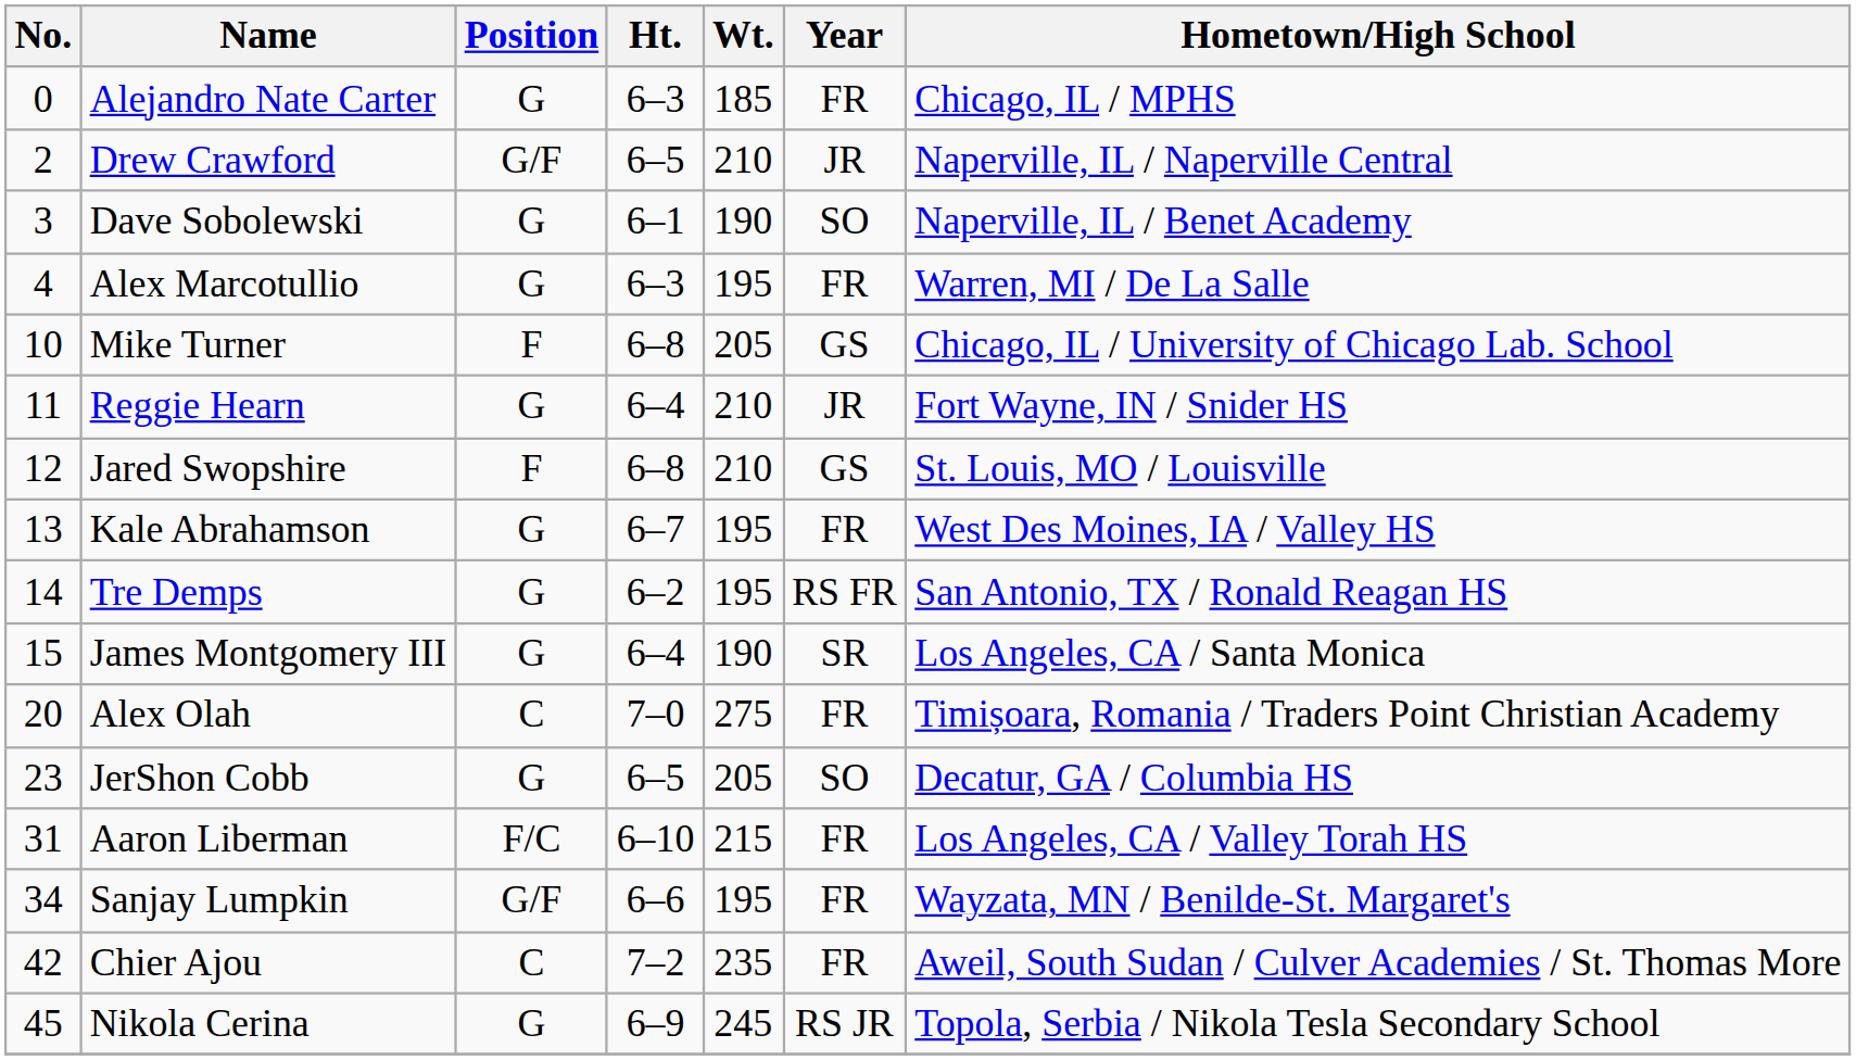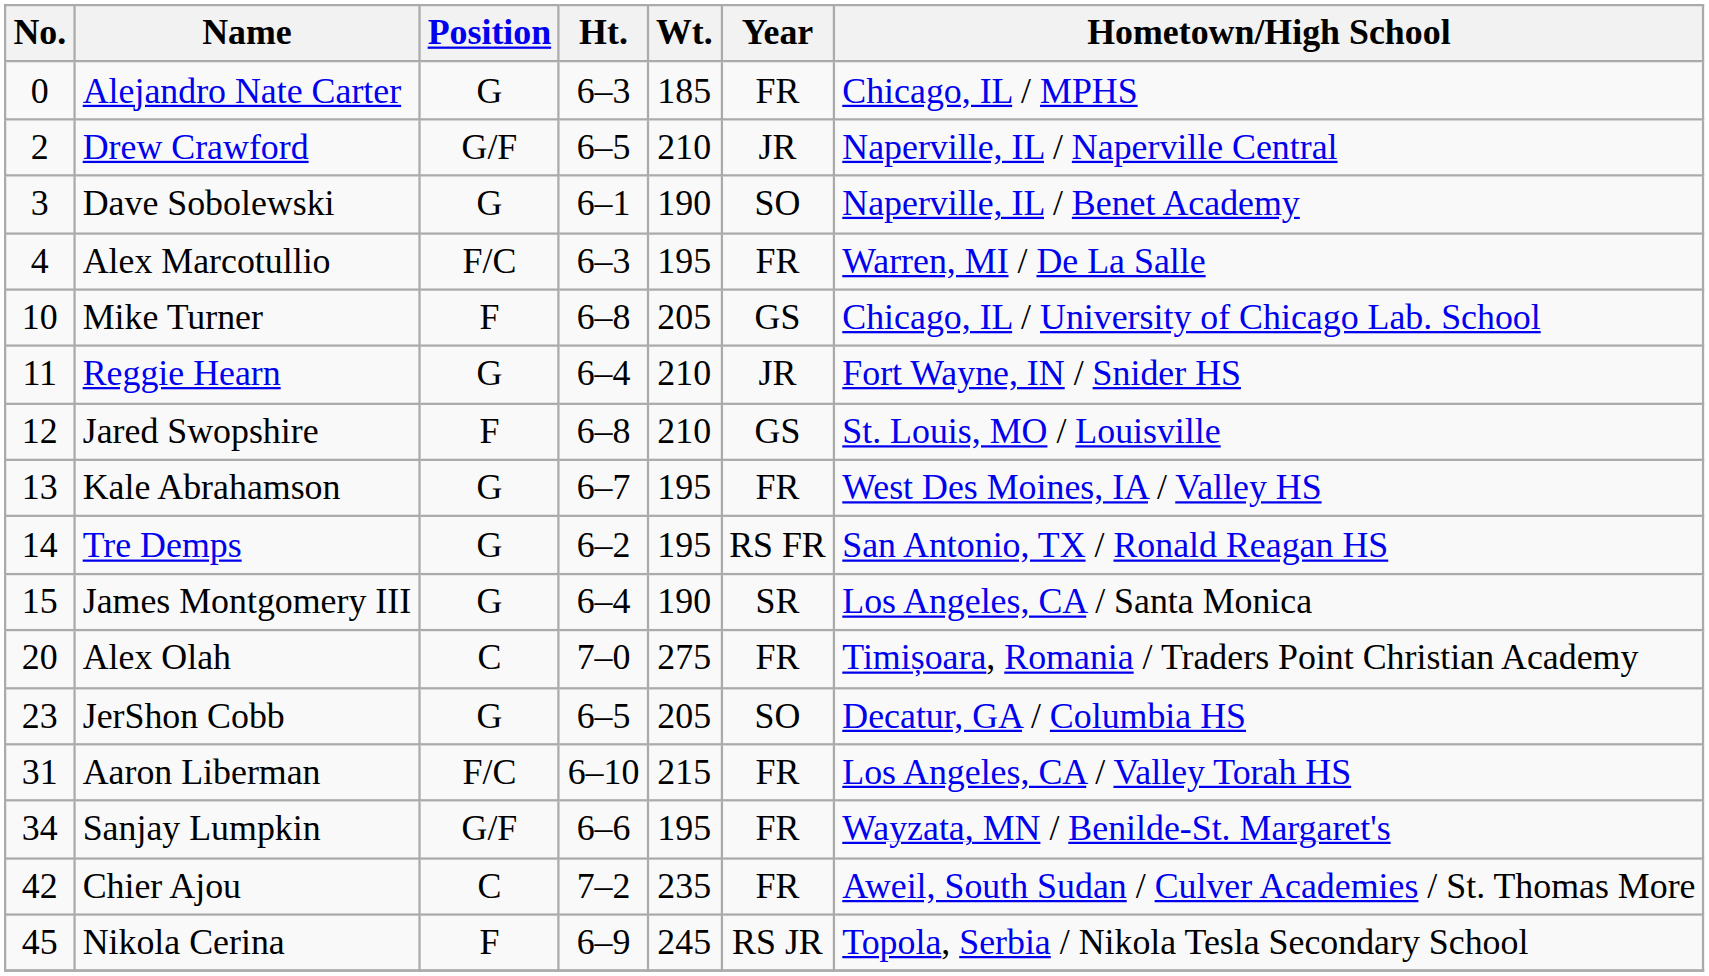 <table class="wikitable" style="text-align:center">
 <tr>
 <th>No.</th>
 <th>Name</th>
 <th><a href='#'>Position</a></th>
 <th>Ht.</th>
 <th>Wt.</th>
 <th>Year</th>
 <th>Hometown/High School</th>
 </tr>
 <tr>
 <td>0</td>
 <td style="text-align:left"><a href='#'>Alejandro Nate Carter</a></td>
 <td>G</td>
 <td>6–3</td>
 <td>185</td>
 <td>FR</td>
 <td style="text-align:left"><a href='#'>Chicago, IL</a> / <a href='#'>MPHS</a></td>
 </tr>
 <tr>
 <td>2</td>
 <td style="text-align:left"><a href='#'>Drew Crawford</a></td>
 <td>G/F</td>
 <td>6–5</td>
 <td>210</td>
 <td>JR</td>
 <td style="text-align:left"><a href='#'>Naperville, IL</a> / <a href='#'>Naperville Central</a></td>
 </tr>
 <tr>
 <td>3</td>
 <td style="text-align:left">Dave Sobolewski</td>
 <td>G</td>
 <td>6–1</td>
 <td>190</td>
 <td>SO</td>
 <td style="text-align:left"><a href='#'>Naperville, IL</a> / <a href='#'>Benet Academy</a></td>
 </tr>
 <tr>
 <td>4</td>
 <td style="text-align:left">Alex Marcotullio</td>
-<td>G</td>
+<td>F/C</td>
 <td>6–3</td>
 <td>195</td>
 <td>FR</td>
 <td style="text-align:left"><a href='#'>Warren, MI</a> / <a href='#'>De La Salle</a></td>
 </tr>
 <tr>
 <td>10</td>
 <td style="text-align:left">Mike Turner</td>
 <td>F</td>
 <td>6–8</td>
 <td>205</td>
 <td>GS</td>
 <td style="text-align:left"><a href='#'>Chicago, IL</a> / <a href='#'>University of Chicago Lab. School</a></td>
 </tr>
 <tr>
 <td>11</td>
 <td style="text-align:left"><a href='#'>Reggie Hearn</a></td>
 <td>G</td>
 <td>6–4</td>
 <td>210</td>
 <td>JR</td>
 <td style="text-align:left"><a href='#'>Fort Wayne, IN</a> / <a href='#'>Snider HS</a></td>
 </tr>
 <tr>
 <td>12</td>
 <td style="text-align:left">Jared Swopshire</td>
 <td>F</td>
 <td>6–8</td>
 <td>210</td>
 <td>GS</td>
 <td style="text-align:left"><a href='#'>St. Louis, MO</a> / <a href='#'>Louisville</a></td>
 </tr>
 <tr>
 <td>13</td>
 <td style="text-align:left">Kale Abrahamson</td>
 <td>G</td>
 <td>6–7</td>
 <td>195</td>
 <td>FR</td>
 <td style="text-align:left"><a href='#'>West Des Moines, IA</a> / <a href='#'>Valley HS</a></td>
 </tr>
 <tr>
 <td>14</td>
 <td style="text-align:left"><a href='#'>Tre Demps</a></td>
 <td>G</td>
 <td>6–2</td>
 <td>195</td>
 <td>RS FR</td>
 <td style="text-align:left"><a href='#'>San Antonio, TX</a> / <a href='#'>Ronald Reagan HS</a></td>
 </tr>
 <tr>
 <td>15</td>
 <td style="text-align:left">James Montgomery III</td>
 <td>G</td>
 <td>6–4</td>
 <td>190</td>
 <td>SR</td>
 <td style="text-align:left"><a href='#'>Los Angeles, CA</a> / Santa Monica</td>
 </tr>
 <tr>
 <td>20</td>
 <td style="text-align:left">Alex Olah</td>
 <td>C</td>
 <td>7–0</td>
 <td>275</td>
 <td>FR</td>
 <td style="text-align:left"><a href='#'>Timișoara</a>, <a href='#'>Romania</a> / Traders Point Christian Academy</td>
 </tr>
 <tr>
 <td>23</td>
 <td style="text-align:left">JerShon Cobb</td>
 <td>G</td>
 <td>6–5</td>
 <td>205</td>
 <td>SO</td>
 <td style="text-align:left"><a href='#'>Decatur, GA</a> / <a href='#'>Columbia HS</a></td>
 </tr>
 <tr>
 <td>31</td>
 <td style="text-align:left">Aaron Liberman</td>
 <td>F/C</td>
 <td>6–10</td>
 <td>215</td>
 <td>FR</td>
 <td style="text-align:left"><a href='#'>Los Angeles, CA</a> / <a href='#'>Valley Torah HS</a></td>
 </tr>
 <tr>
 <td>34</td>
 <td style="text-align:left">Sanjay Lumpkin</td>
 <td>G/F</td>
 <td>6–6</td>
 <td>195</td>
 <td>FR</td>
 <td style="text-align:left"><a href='#'>Wayzata, MN</a> / <a href='#'>Benilde-St. Margaret's</a></td>
 </tr>
 <tr>
 <td>42</td>
 <td style="text-align:left">Chier Ajou</td>
 <td>C</td>
 <td>7–2</td>
 <td>235</td>
 <td>FR</td>
 <td style="text-align:left"><a href='#'>Aweil, South Sudan</a> / <a href='#'>Culver Academies</a> / St. Thomas More</td>
 </tr>
 <tr>
 <td>45</td>
 <td style="text-align:left">Nikola Cerina</td>
-<td>G</td>
+<td>F</td>
 <td>6–9</td>
 <td>245</td>
 <td>RS JR</td>
 <td style="text-align:left"><a href='#'>Topola</a>, <a href='#'>Serbia</a> / Nikola Tesla Secondary School</td>
 </tr>
 <tr>
 </tr>
 </table>
